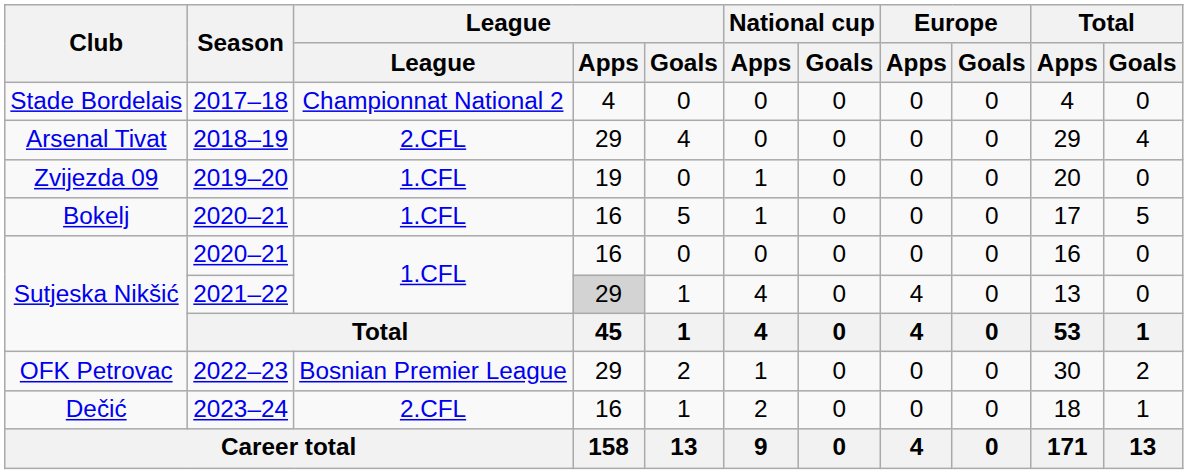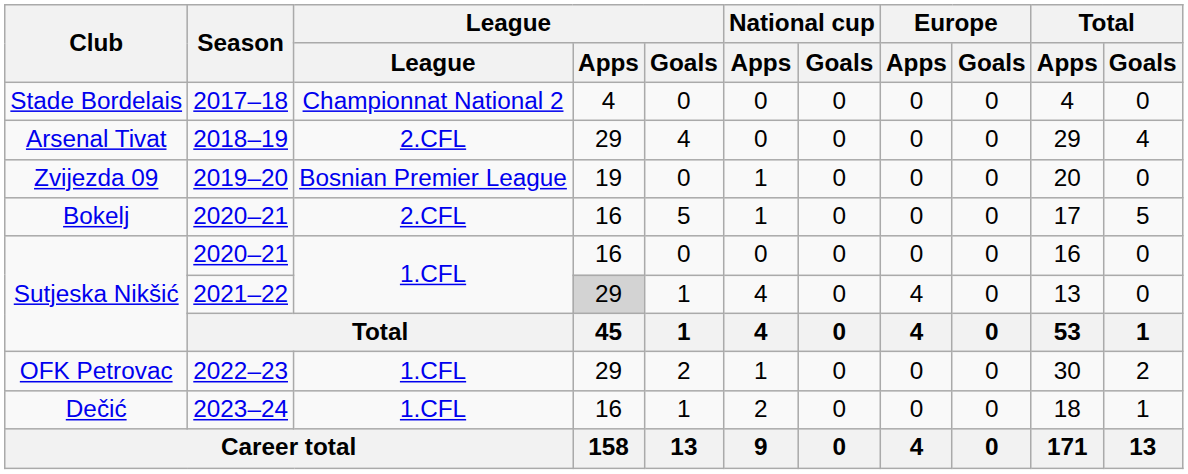 <table class="wikitable" style="text-align:center">
 <tr>
 <th rowspan="2">Club</th>
 <th rowspan="2">Season</th>
 <th colspan="3">League</th>
 <th colspan="2">National cup</th>
 <th colspan="2">Europe</th>
 <th colspan="2">Total</th>
 </tr>
 <tr>
 <th>League</th>
 <th>Apps</th>
 <th>Goals</th>
 <th>Apps</th>
 <th>Goals</th>
 <th>Apps</th>
 <th>Goals</th>
 <th>Apps</th>
 <th>Goals</th>
 </tr>
 <tr>
 <td><a href='#'>Stade Bordelais</a></td>
 <td><a href='#'>2017–18</a></td>
 <td><a href='#'>Championnat National 2</a></td>
 <td>4</td>
 <td>0</td>
 <td>0</td>
 <td>0</td>
 <td>0</td>
 <td>0</td>
 <td>4</td>
 <td>0</td>
 </tr>
 <tr>
 <td><a href='#'>Arsenal Tivat</a></td>
 <td><a href='#'>2018–19</a></td>
 <td><a href='#'>2.CFL</a></td>
 <td>29</td>
 <td>4</td>
 <td>0</td>
 <td>0</td>
 <td>0</td>
 <td>0</td>
 <td>29</td>
 <td>4</td>
 </tr>
 <tr>
 <td><a href='#'>Zvijezda 09</a></td>
 <td><a href='#'>2019–20</a></td>
-<td><a href='#'>1.CFL</a></td>
+<td><a href='#'>Bosnian Premier League</a></td>
 <td>19</td>
 <td>0</td>
 <td>1</td>
 <td>0</td>
 <td>0</td>
 <td>0</td>
 <td>20</td>
 <td>0</td>
 </tr>
 <tr>
 <td><a href='#'>Bokelj</a></td>
 <td><a href='#'>2020–21</a></td>
-<td><a href='#'>1.CFL</a></td>
+<td><a href='#'>2.CFL</a></td>
 <td>16</td>
 <td>5</td>
 <td>1</td>
 <td>0</td>
 <td>0</td>
 <td>0</td>
 <td>17</td>
 <td>5</td>
 </tr>
 <tr>
 <td rowspan="3"><a href='#'>Sutjeska Nikšić</a></td>
 <td><a href='#'>2020–21</a></td>
 <td rowspan="2"><a href='#'>1.CFL</a></td>
 <td>16</td>
 <td>0</td>
 <td>0</td>
 <td>0</td>
 <td>0</td>
 <td>0</td>
 <td>16</td>
 <td>0</td>
 </tr>
 <tr>
 <td><a href='#'>2021–22</a></td>
 <td style="background: lightgrey;">29</td>
 <td>1</td>
 <td>4</td>
 <td>0</td>
 <td>4</td>
 <td>0</td>
 <td>13</td>
 <td>0</td>
 </tr>
 <tr>
 <th colspan="2">Total</th>
 <th>45</th>
 <th>1</th>
 <th>4</th>
 <th>0</th>
 <th>4</th>
 <th>0</th>
 <th>53</th>
 <th>1</th>
 </tr>
 <tr>
 <td><a href='#'>OFK Petrovac</a></td>
 <td><a href='#'>2022–23</a></td>
-<td><a href='#'>Bosnian Premier League</a></td>
+<td><a href='#'>1.CFL</a></td>
 <td>29</td>
 <td>2</td>
 <td>1</td>
 <td>0</td>
 <td>0</td>
 <td>0</td>
 <td>30</td>
 <td>2</td>
 </tr>
 <tr>
 <td><a href='#'>Dečić</a></td>
 <td><a href='#'>2023–24</a></td>
-<td><a href='#'>2.CFL</a></td>
+<td><a href='#'>1.CFL</a></td>
 <td>16</td>
 <td>1</td>
 <td>2</td>
 <td>0</td>
 <td>0</td>
 <td>0</td>
 <td>18</td>
 <td>1</td>
 </tr>
 <tr>
 <th colspan="3">Career total</th>
 <th>158</th>
 <th>13</th>
 <th>9</th>
 <th>0</th>
 <th>4</th>
 <th>0</th>
 <th>171</th>
 <th>13</th>
 </tr>
 </table>
